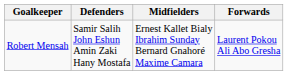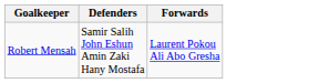 <table class="wikitable">
 <tr>
 <th>Goalkeeper</th>
 <th>Defenders</th>
-<th>Midfielders</th>
 <th>Forwards</th>
 </tr>
 <tr>
 <td> <a href='#'>Robert Mensah</a></td>
 <td> Samir Salih<br> <a href='#'>John Eshun</a><br> Amin Zaki<br> Hany Mostafa</td>
-<td> Ernest Kallet Bialy<br> <a href='#'>Ibrahim Sunday</a><br> Bernard Gnahoré<br> <a href='#'>Maxime Camara</a></td>
 <td> <a href='#'>Laurent Pokou</a><br> <a href='#'>Ali Abo Gresha</a></td>
 </tr>
 </table>
